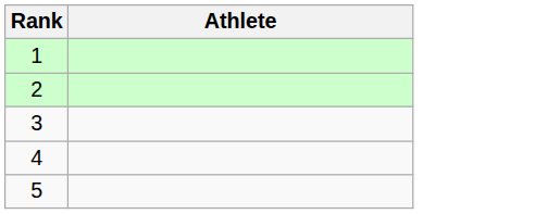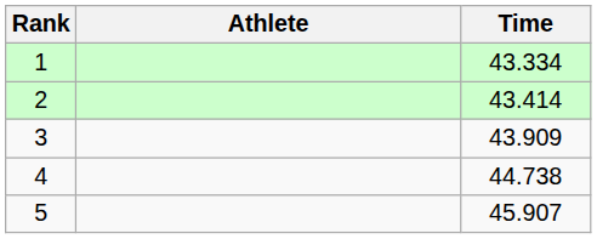 <table class="wikitable" style="text-align:center">
 <tr>
 <th width=40>Rank</th>
 <th width=250>Athlete</th>
+<th width=80>Time</th>
 </tr>
 <tr bgcolor="ccffcc">
 <td>1</td>
 <td align=left></td>
+<td>43.334</td>
 </tr>
 <tr bgcolor="ccffcc">
 <td>2</td>
 <td align=left></td>
+<td>43.414</td>
 </tr>
 <tr>
 <td>3</td>
 <td align=left></td>
+<td>43.909</td>
 </tr>
 <tr>
 <td>4</td>
 <td align=left></td>
+<td>44.738</td>
 </tr>
 <tr>
 <td>5</td>
 <td align=left></td>
+<td>45.907</td>
 </tr>
 </table>
